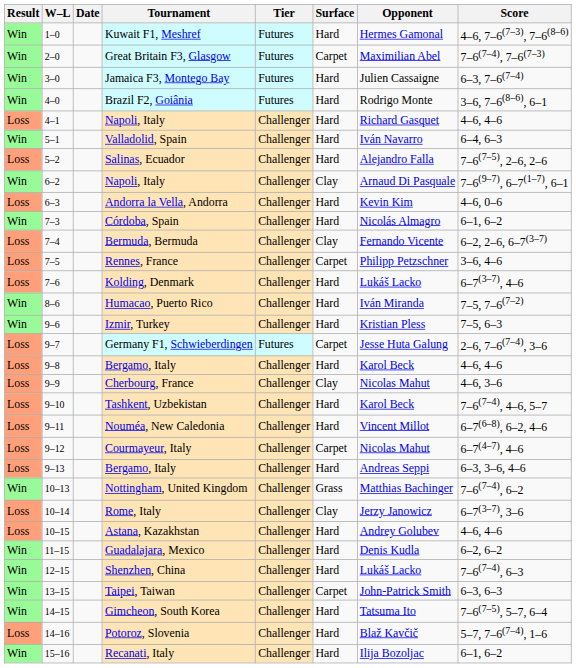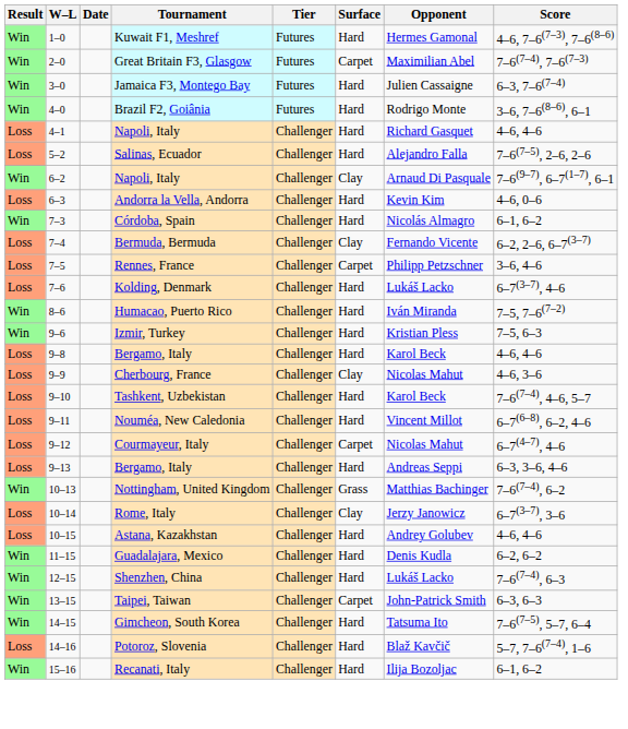 <table class="sortable wikitable">
 <tr>
 <th>Result</th>
 <th class="unsortable">W–L</th>
 <th>Date</th>
 <th>Tournament</th>
 <th>Tier</th>
 <th>Surface</th>
 <th>Opponent</th>
 <th class="unsortable">Score</th>
 </tr>
 <tr>
 <td bgcolor=98FB98>Win</td>
 <td><small>1–0</small></td>
 <td></td>
 <td style="background:#cffcff;">Kuwait F1, <a href='#'>Meshref</a></td>
 <td style="background:#cffcff;">Futures</td>
 <td>Hard</td>
 <td> <a href='#'>Hermes Gamonal</a></td>
 <td>4–6, 7–6<sup>(7–3)</sup>, 7–6<sup>(8–6)</sup></td>
 </tr>
 <tr>
 <td bgcolor=98FB98>Win</td>
 <td><small>2–0</small></td>
 <td></td>
 <td style="background:#cffcff;">Great Britain F3, <a href='#'>Glasgow</a></td>
 <td style="background:#cffcff;">Futures</td>
 <td>Carpet</td>
 <td> <a href='#'>Maximilian Abel</a></td>
 <td>7–6<sup>(7–4)</sup>, 7–6<sup>(7–3)</sup></td>
 </tr>
 <tr>
 <td bgcolor=98FB98>Win</td>
 <td><small>3–0</small></td>
 <td></td>
 <td style="background:#cffcff;">Jamaica F3, <a href='#'>Montego Bay</a></td>
 <td style="background:#cffcff;">Futures</td>
 <td>Hard</td>
 <td> Julien Cassaigne</td>
 <td>6–3, 7–6<sup>(7–4)</sup></td>
 </tr>
 <tr>
 <td bgcolor=98FB98>Win</td>
 <td><small>4–0</small></td>
 <td></td>
 <td style="background:#cffcff;">Brazil F2, <a href='#'>Goiânia</a></td>
 <td style="background:#cffcff;">Futures</td>
 <td>Hard</td>
 <td> Rodrigo Monte</td>
 <td>3–6, 7–6<sup>(8–6)</sup>, 6–1</td>
 </tr>
 <tr>
 <td bgcolor=FFA07A>Loss</td>
 <td><small>4–1</small></td>
 <td></td>
 <td style="background:moccasin;"><a href='#'>Napoli</a>, Italy</td>
 <td style="background:moccasin;">Challenger</td>
 <td>Hard</td>
 <td> <a href='#'>Richard Gasquet</a></td>
 <td>4–6, 4–6</td>
-</tr>
-<tr>
-<td bgcolor=98FB98>Win</td>
-<td><small>5–1</small></td>
-<td></td>
-<td style="background:moccasin;"><a href='#'>Valladolid</a>, Spain</td>
-<td style="background:moccasin;">Challenger</td>
-<td>Hard</td>
-<td> <a href='#'>Iván Navarro</a></td>
-<td>6–4, 6–3</td>
 </tr>
 <tr>
 <td bgcolor=FFA07A>Loss</td>
 <td><small>5–2</small></td>
 <td></td>
 <td style="background:moccasin;"><a href='#'>Salinas</a>, Ecuador</td>
 <td style="background:moccasin;">Challenger</td>
 <td>Hard</td>
 <td> <a href='#'>Alejandro Falla</a></td>
 <td>7–6<sup>(7–5)</sup>, 2–6, 2–6</td>
 </tr>
 <tr>
 <td bgcolor=98FB98>Win</td>
 <td><small>6–2</small></td>
 <td></td>
 <td style="background:moccasin;"><a href='#'>Napoli</a>, Italy</td>
 <td style="background:moccasin;">Challenger</td>
 <td>Clay</td>
 <td> <a href='#'>Arnaud Di Pasquale</a></td>
 <td>7–6<sup>(9–7)</sup>, 6–7<sup>(1–7)</sup>, 6–1</td>
 </tr>
 <tr>
 <td bgcolor=FFA07A>Loss</td>
 <td><small>6–3</small></td>
 <td></td>
 <td style="background:moccasin;"><a href='#'>Andorra la Vella</a>, Andorra</td>
 <td style="background:moccasin;">Challenger</td>
 <td>Hard</td>
 <td> <a href='#'>Kevin Kim</a></td>
 <td>4–6, 0–6</td>
 </tr>
 <tr>
 <td bgcolor=98FB98>Win</td>
 <td><small>7–3</small></td>
 <td></td>
 <td style="background:moccasin;"><a href='#'>Córdoba</a>, Spain</td>
 <td style="background:moccasin;">Challenger</td>
 <td>Hard</td>
 <td> <a href='#'>Nicolás Almagro</a></td>
 <td>6–1, 6–2</td>
 </tr>
 <tr>
 <td bgcolor=FFA07A>Loss</td>
 <td><small>7–4</small></td>
 <td></td>
 <td style="background:moccasin;"><a href='#'>Bermuda</a>, Bermuda</td>
 <td style="background:moccasin;">Challenger</td>
 <td>Clay</td>
 <td> <a href='#'>Fernando Vicente</a></td>
 <td>6–2, 2–6, 6–7<sup>(3–7)</sup></td>
 </tr>
 <tr>
 <td bgcolor=FFA07A>Loss</td>
 <td><small>7–5</small></td>
 <td></td>
 <td style="background:moccasin;"><a href='#'>Rennes</a>, France</td>
 <td style="background:moccasin;">Challenger</td>
 <td>Carpet</td>
 <td> <a href='#'>Philipp Petzschner</a></td>
 <td>3–6, 4–6</td>
 </tr>
 <tr>
 <td bgcolor=FFA07A>Loss</td>
 <td><small>7–6</small></td>
 <td></td>
 <td style="background:moccasin;"><a href='#'>Kolding</a>, Denmark</td>
 <td style="background:moccasin;">Challenger</td>
 <td>Hard</td>
 <td> <a href='#'>Lukáš Lacko</a></td>
 <td>6–7<sup>(3–7)</sup>, 4–6</td>
 </tr>
 <tr>
 <td bgcolor=98FB98>Win</td>
 <td><small>8–6</small></td>
 <td></td>
 <td style="background:moccasin;"><a href='#'>Humacao</a>, Puerto Rico</td>
 <td style="background:moccasin;">Challenger</td>
 <td>Hard</td>
 <td> <a href='#'>Iván Miranda</a></td>
 <td>7–5, 7–6<sup>(7–2)</sup></td>
 </tr>
 <tr>
 <td bgcolor=98FB98>Win</td>
 <td><small>9–6</small></td>
 <td></td>
 <td style="background:moccasin;"><a href='#'>Izmir</a>, Turkey</td>
 <td style="background:moccasin;">Challenger</td>
 <td>Hard</td>
 <td> <a href='#'>Kristian Pless</a></td>
 <td>7–5, 6–3</td>
-</tr>
-<tr>
-<td bgcolor=FFA07A>Loss</td>
-<td><small>9–7</small></td>
-<td></td>
-<td style="background:#cffcff;">Germany F1, <a href='#'>Schwieberdingen</a></td>
-<td style="background:#cffcff;">Futures</td>
-<td>Carpet</td>
-<td> <a href='#'>Jesse Huta Galung</a></td>
-<td>2–6, 7–6<sup>(7–4)</sup>, 3–6</td>
 </tr>
 <tr>
 <td bgcolor=FFA07A>Loss</td>
 <td><small>9–8</small></td>
 <td></td>
 <td style="background:moccasin;"><a href='#'>Bergamo</a>, Italy</td>
 <td style="background:moccasin;">Challenger</td>
 <td>Hard</td>
 <td> <a href='#'>Karol Beck</a></td>
 <td>4–6, 4–6</td>
 </tr>
 <tr>
 <td bgcolor=FFA07A>Loss</td>
 <td><small>9–9</small></td>
 <td></td>
 <td style="background:moccasin;"><a href='#'>Cherbourg</a>, France</td>
 <td style="background:moccasin;">Challenger</td>
 <td>Clay</td>
 <td> <a href='#'>Nicolas Mahut</a></td>
 <td>4–6, 3–6</td>
 </tr>
 <tr>
 <td bgcolor=FFA07A>Loss</td>
 <td><small>9–10</small></td>
 <td></td>
 <td style="background:moccasin;"><a href='#'>Tashkent</a>, Uzbekistan</td>
 <td style="background:moccasin;">Challenger</td>
 <td>Hard</td>
 <td> <a href='#'>Karol Beck</a></td>
 <td>7–6<sup>(7–4)</sup>, 4–6, 5–7</td>
 </tr>
 <tr>
 <td bgcolor=FFA07A>Loss</td>
 <td><small>9–11</small></td>
 <td></td>
 <td style="background:moccasin;"><a href='#'>Nouméa</a>, New Caledonia</td>
 <td style="background:moccasin;">Challenger</td>
 <td>Hard</td>
 <td> <a href='#'>Vincent Millot</a></td>
 <td>6–7<sup>(6–8)</sup>, 6–2, 4–6</td>
 </tr>
 <tr>
 <td bgcolor=FFA07A>Loss</td>
 <td><small>9–12</small></td>
 <td></td>
 <td style="background:moccasin;"><a href='#'>Courmayeur</a>, Italy</td>
 <td style="background:moccasin;">Challenger</td>
 <td>Carpet</td>
 <td> <a href='#'>Nicolas Mahut</a></td>
 <td>6–7<sup>(4–7)</sup>, 4–6</td>
 </tr>
 <tr>
 <td bgcolor=FFA07A>Loss</td>
 <td><small>9–13</small></td>
 <td></td>
 <td style="background:moccasin;"><a href='#'>Bergamo</a>, Italy</td>
 <td style="background:moccasin;">Challenger</td>
 <td>Hard</td>
 <td> <a href='#'>Andreas Seppi</a></td>
 <td>6–3, 3–6, 4–6</td>
 </tr>
 <tr>
 <td bgcolor=98FB98>Win</td>
 <td><small>10–13</small></td>
 <td></td>
 <td style="background:moccasin;"><a href='#'>Nottingham</a>, United Kingdom</td>
 <td style="background:moccasin;">Challenger</td>
 <td>Grass</td>
 <td> <a href='#'>Matthias Bachinger</a></td>
 <td>7–6<sup>(7–4)</sup>, 6–2</td>
 </tr>
 <tr>
 <td bgcolor=FFA07A>Loss</td>
 <td><small>10–14</small></td>
 <td></td>
 <td style="background:moccasin;"><a href='#'>Rome</a>, Italy</td>
 <td style="background:moccasin;">Challenger</td>
 <td>Clay</td>
 <td> <a href='#'>Jerzy Janowicz</a></td>
 <td>6–7<sup>(3–7)</sup>, 3–6</td>
 </tr>
 <tr>
 <td bgcolor=FFA07A>Loss</td>
 <td><small>10–15</small></td>
 <td></td>
 <td style="background:moccasin;"><a href='#'>Astana</a>, Kazakhstan</td>
 <td style="background:moccasin;">Challenger</td>
 <td>Hard</td>
 <td> <a href='#'>Andrey Golubev</a></td>
 <td>4–6, 4–6</td>
 </tr>
 <tr>
 <td bgcolor=98FB98>Win</td>
 <td><small>11–15</small></td>
 <td></td>
 <td style="background:moccasin;"><a href='#'>Guadalajara</a>, Mexico</td>
 <td style="background:moccasin;">Challenger</td>
 <td>Hard</td>
 <td> <a href='#'>Denis Kudla</a></td>
 <td>6–2, 6–2</td>
 </tr>
 <tr>
 <td bgcolor=98FB98>Win</td>
 <td><small>12–15</small></td>
 <td></td>
 <td style="background:moccasin;"><a href='#'>Shenzhen</a>, China</td>
 <td style="background:moccasin;">Challenger</td>
 <td>Hard</td>
 <td> <a href='#'>Lukáš Lacko</a></td>
 <td>7–6<sup>(7–4)</sup>, 6–3</td>
 </tr>
 <tr>
 <td bgcolor=98FB98>Win</td>
 <td><small>13–15</small></td>
 <td></td>
 <td style="background:moccasin;"><a href='#'>Taipei</a>, Taiwan</td>
 <td style="background:moccasin;">Challenger</td>
 <td>Carpet</td>
 <td> <a href='#'>John-Patrick Smith</a></td>
 <td>6–3, 6–3</td>
 </tr>
 <tr>
 <td bgcolor=98FB98>Win</td>
 <td><small>14–15</small></td>
 <td></td>
 <td style="background:moccasin;"><a href='#'>Gimcheon</a>, South Korea</td>
 <td style="background:moccasin;">Challenger</td>
 <td>Hard</td>
 <td> <a href='#'>Tatsuma Ito</a></td>
 <td>7–6<sup>(7–5)</sup>, 5–7, 6–4</td>
 </tr>
 <tr>
 <td bgcolor=FFA07A>Loss</td>
 <td><small>14–16</small></td>
 <td></td>
 <td style="background:moccasin;"><a href='#'>Potoroz</a>, Slovenia</td>
 <td style="background:moccasin;">Challenger</td>
 <td>Hard</td>
 <td> <a href='#'>Blaž Kavčič</a></td>
 <td>5–7, 7–6<sup>(7–4)</sup>, 1–6</td>
 </tr>
 <tr>
 <td bgcolor=98FB98>Win</td>
 <td><small>15–16</small></td>
 <td></td>
 <td style="background:moccasin;"><a href='#'>Recanati</a>, Italy</td>
 <td style="background:moccasin;">Challenger</td>
 <td>Hard</td>
 <td> <a href='#'>Ilija Bozoljac</a></td>
 <td>6–1, 6–2</td>
 </tr>
 </table>
